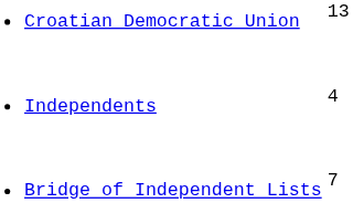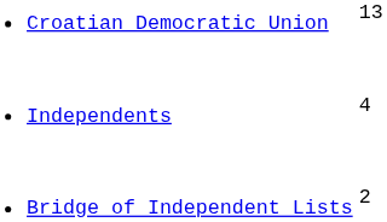 <table>
 <tr>
 <td><br><ul><li><a href='#'>Croatian Democratic Union</a></li></ul></td>
 <td><div>13</div></td>
 </tr>
 <tr>
 <td><br><ul><li><a href='#'>Independents</a></li></ul></td>
 <td><div>4</div></td>
 </tr>
 <tr>
 <td><br><ul><li><a href='#'>Bridge of Independent Lists</a></li></ul></td>
-<td><div>7</div></td>
+<td><div>2</div></td>
 </tr>
 </table>
